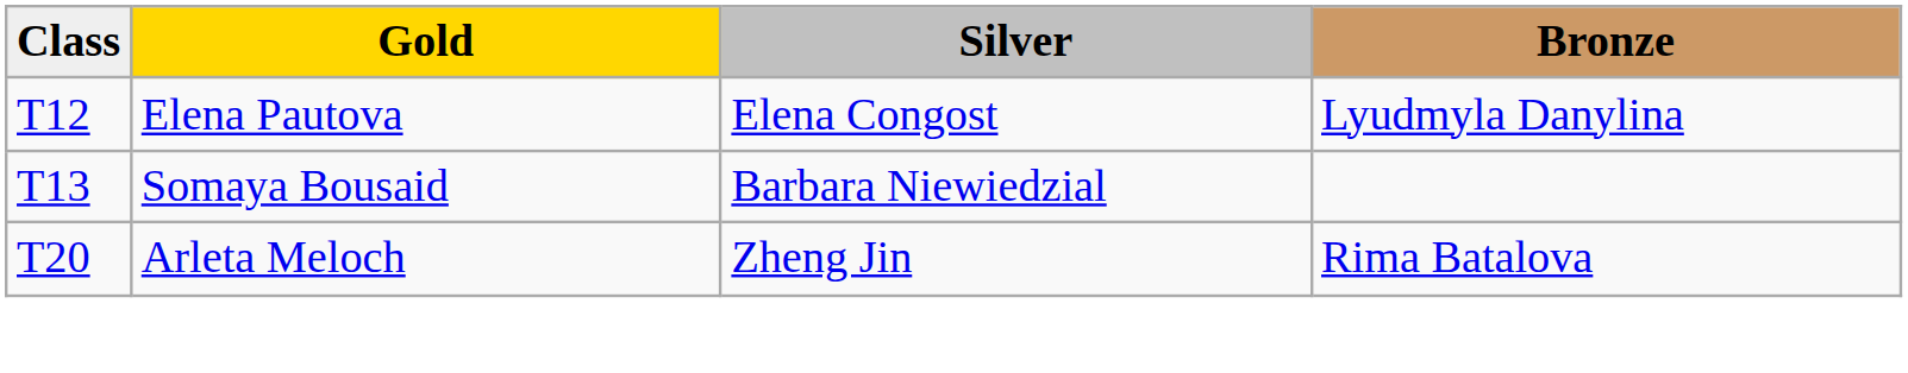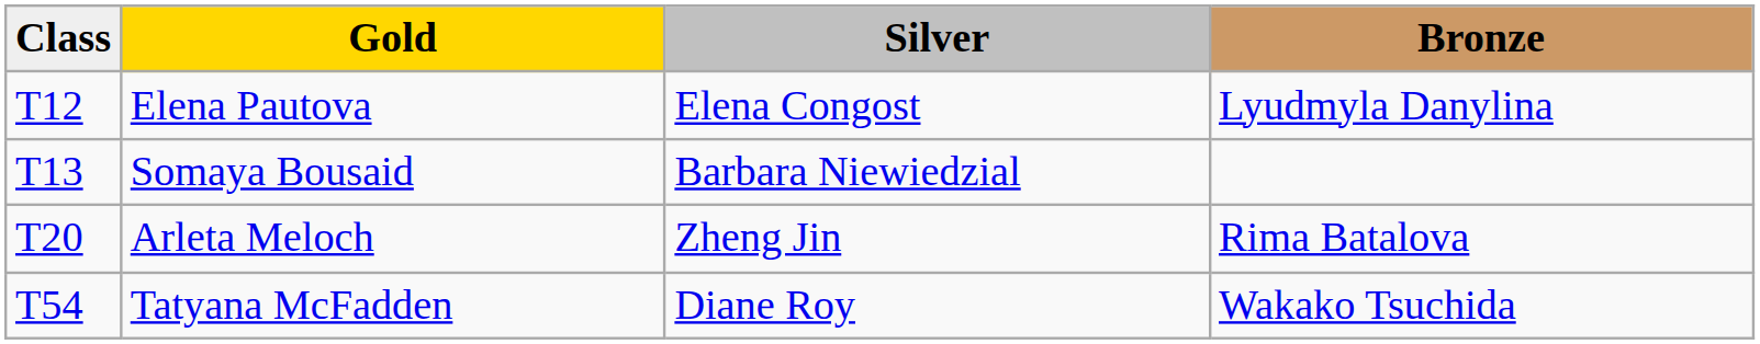 <table class="wikitable" style="text-align:left">
 <tr align="center">
 <td bgcolor=efefef><strong>Class</strong></td>
 <td width=200 bgcolor=gold><strong>Gold</strong></td>
 <td width=200 bgcolor=silver><strong>Silver</strong></td>
 <td width=200 bgcolor=CC9966><strong>Bronze</strong></td>
 </tr>
 <tr>
 <td><a href='#'>T12</a></td>
 <td><a href='#'>Elena Pautova</a><br><em> </em></td>
 <td><a href='#'>Elena Congost</a><br><em> </em></td>
 <td><a href='#'>Lyudmyla Danylina</a><br><em> </em></td>
 </tr>
 <tr>
 <td><a href='#'>T13</a></td>
 <td><a href='#'>Somaya Bousaid</a><br><em> </em></td>
 <td><a href='#'>Barbara Niewiedzial</a><br><em> </em></td>
 <td></td>
 </tr>
 <tr>
 <td><a href='#'>T20</a></td>
 <td><a href='#'>Arleta Meloch</a><br><em> </em></td>
 <td><a href='#'>Zheng Jin</a><br><em> </em></td>
 <td><a href='#'>Rima Batalova</a><br><em> </em></td>
 </tr>
+<tr>
+<td><a href='#'>T54</a></td>
+<td><a href='#'>Tatyana McFadden</a><br><em> </em></td>
+<td><a href='#'>Diane Roy</a><br><em> </em></td>
+<td><a href='#'>Wakako Tsuchida</a><br><em> </em></td>
+</tr>
 </table>
